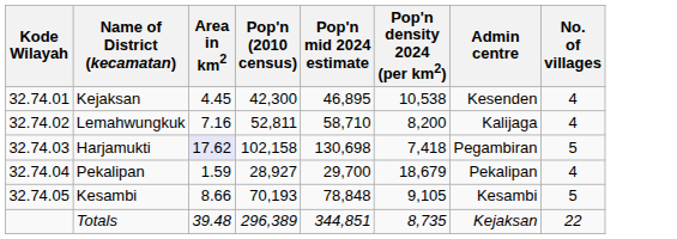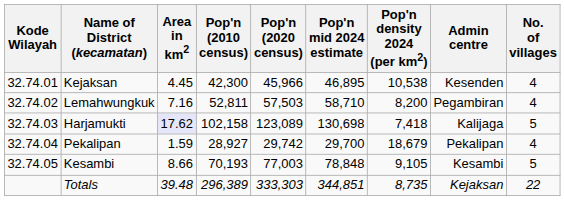 <table class="wikitable" style="text-align:right;">
 <tr>
 <th>Kode <br>Wilayah</th>
 <th>Name of <br>District<br>(<em>kecamatan</em>)</th>
 <th>Area <br>in<br>km<sup>2</sup></th>
 <th>Pop'n <br>(2010 <br>census)</th>
+<th>Pop'n <br>(2020 <br>census)</th>
 <th>Pop'n <br>mid 2024<br>estimate</th>
 <th>Pop'n <br> density <br> 2024 <br>(per km<sup>2</sup>)</th>
 <th>Admin<br>centre</th>
 <th>No.<br>of<br>villages</th>
 </tr>
 <tr>
 <td align="center">32.74.01</td>
 <td style="text-align:left;">Kejaksan</td>
 <td>4.45</td>
 <td>42,300</td>
+<td>45,966</td>
 <td>46,895</td>
 <td>10,538</td>
 <td>Kesenden</td>
 <td align="center">4</td>
 </tr>
 <tr>
 <td align="center">32.74.02</td>
 <td style="text-align:left;">Lemahwungkuk</td>
 <td>7.16</td>
 <td>52,811</td>
+<td>57,503</td>
 <td>58,710</td>
 <td>8,200</td>
-<td>Kalijaga</td>
+<td>Pegambiran</td>
 <td align="center">4</td>
 </tr>
 <tr>
 <td align="center">32.74.03</td>
 <td style="text-align:left;">Harjamukti</td>
 <td style="background: lavender;">17.62</td>
 <td>102,158</td>
+<td>123,089</td>
 <td>130,698</td>
 <td>7,418</td>
-<td>Pegambiran</td>
+<td>Kalijaga</td>
 <td align="center">5</td>
 </tr>
 <tr>
 <td align="center">32.74.04</td>
 <td style="text-align:left;">Pekalipan</td>
 <td>1.59</td>
 <td>28,927</td>
+<td>29,742</td>
 <td>29,700</td>
 <td>18,679</td>
 <td>Pekalipan</td>
 <td align="center">4</td>
 </tr>
 <tr>
 <td align="center">32.74.05</td>
 <td style="text-align:left;">Kesambi</td>
 <td>8.66</td>
 <td>70,193</td>
+<td>77,003</td>
 <td>78,848</td>
 <td>9,105</td>
 <td>Kesambi</td>
 <td align="center">5</td>
 </tr>
 <tr>
 <td></td>
 <td style="text-align:left;"><em>Totals</em></td>
 <td><em>39.48</em></td>
 <td><em>296,389</em></td>
+<td><em>333,303</em></td>
 <td><em>344,851</em></td>
 <td><em>8,735</em></td>
 <td><em>Kejaksan</em></td>
 <td align="center"><em>22</em></td>
 </tr>
 </table>
